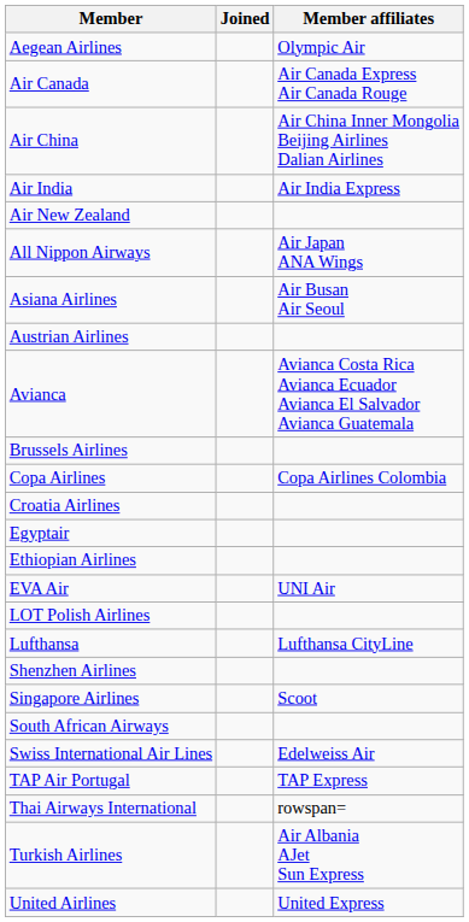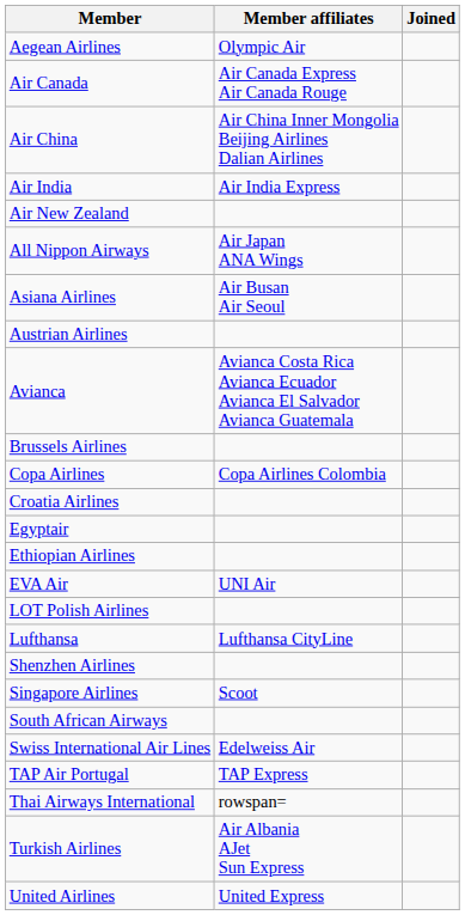 <table class="wikitable sortable toccolours">
 <tr>
 <th style="bgcolor="silver" width:160px;">Member</th>
+<th style="bgcolor="silver" width:215px;">Member affiliates</th>
 <th style="bgcolor="silver" width:70px;">Joined</th>
-<th style="bgcolor="silver" width:215px;">Member affiliates</th>
 </tr>
 <tr>
 <td> <a href='#'>Aegean Airlines</a></td>
+<td> <a href='#'>Olympic Air</a></td>
 <td align=center></td>
-<td> <a href='#'>Olympic Air</a></td>
 </tr>
 <tr>
 <td> <a href='#'>Air Canada</a></td>
+<td> <a href='#'>Air Canada Express</a><br> <a href='#'>Air Canada Rouge</a></td>
 <td align=center></td>
-<td> <a href='#'>Air Canada Express</a><br> <a href='#'>Air Canada Rouge</a></td>
 </tr>
 <tr>
 <td> <a href='#'>Air China</a></td>
+<td> <a href='#'>Air China Inner Mongolia</a><br> <a href='#'>Beijing Airlines</a><br> <a href='#'>Dalian Airlines</a></td>
 <td align=center></td>
-<td> <a href='#'>Air China Inner Mongolia</a><br> <a href='#'>Beijing Airlines</a><br> <a href='#'>Dalian Airlines</a></td>
 </tr>
 <tr>
 <td> <a href='#'>Air India</a></td>
+<td> <a href='#'>Air India Express</a></td>
 <td align=center></td>
-<td> <a href='#'>Air India Express</a></td>
 </tr>
 <tr>
 <td> <a href='#'>Air New Zealand</a></td>
+<td></td>
 <td align=center></td>
-<td></td>
 </tr>
 <tr>
 <td> <a href='#'>All Nippon Airways</a></td>
+<td> <a href='#'>Air Japan</a><br> <a href='#'>ANA Wings</a></td>
 <td align=center></td>
-<td> <a href='#'>Air Japan</a><br> <a href='#'>ANA Wings</a></td>
 </tr>
 <tr>
 <td> <a href='#'>Asiana Airlines</a></td>
+<td> <a href='#'>Air Busan</a><br> <a href='#'>Air Seoul</a></td>
 <td align=center></td>
-<td> <a href='#'>Air Busan</a><br> <a href='#'>Air Seoul</a></td>
 </tr>
 <tr>
 <td> <a href='#'>Austrian Airlines</a></td>
+<td></td>
 <td align=center></td>
-<td></td>
 </tr>
 <tr>
 <td> <a href='#'>Avianca</a></td>
+<td> <a href='#'>Avianca Costa Rica</a><br> <a href='#'>Avianca Ecuador</a><br> <a href='#'>Avianca El Salvador</a><br> <a href='#'>Avianca Guatemala</a></td>
 <td align=center></td>
-<td> <a href='#'>Avianca Costa Rica</a><br> <a href='#'>Avianca Ecuador</a><br> <a href='#'>Avianca El Salvador</a><br> <a href='#'>Avianca Guatemala</a></td>
 </tr>
 <tr>
 <td> <a href='#'>Brussels Airlines</a></td>
+<td></td>
 <td align=center></td>
-<td></td>
 </tr>
 <tr>
 <td> <a href='#'>Copa Airlines</a></td>
+<td> <a href='#'>Copa Airlines Colombia</a></td>
 <td align=center></td>
-<td> <a href='#'>Copa Airlines Colombia</a></td>
 </tr>
 <tr>
 <td> <a href='#'>Croatia Airlines</a></td>
+<td></td>
 <td align=center></td>
-<td></td>
 </tr>
 <tr>
 <td> <a href='#'>Egyptair</a></td>
+<td></td>
 <td align=center></td>
-<td></td>
 </tr>
 <tr>
 <td> <a href='#'>Ethiopian Airlines</a></td>
+<td></td>
 <td align=center></td>
-<td></td>
 </tr>
 <tr>
 <td> <a href='#'>EVA Air</a></td>
+<td> <a href='#'>UNI Air</a></td>
 <td align=center></td>
-<td> <a href='#'>UNI Air</a></td>
 </tr>
 <tr>
 <td> <a href='#'>LOT Polish Airlines</a></td>
+<td></td>
 <td align=center></td>
-<td></td>
 </tr>
 <tr>
 <td> <a href='#'>Lufthansa</a></td>
+<td> <a href='#'>Lufthansa CityLine</a></td>
 <td align=center></td>
-<td> <a href='#'>Lufthansa CityLine</a></td>
 </tr>
 <tr>
 <td> <a href='#'>Shenzhen Airlines</a></td>
+<td></td>
 <td align=center></td>
-<td></td>
 </tr>
 <tr>
 <td> <a href='#'>Singapore Airlines</a></td>
+<td> <a href='#'>Scoot</a></td>
 <td align=center></td>
-<td> <a href='#'>Scoot</a></td>
 </tr>
 <tr>
 <td> <a href='#'>South African Airways</a></td>
+<td></td>
 <td align=center></td>
-<td></td>
 </tr>
 <tr>
 <td> <a href='#'>Swiss International Air Lines</a></td>
+<td> <a href='#'>Edelweiss Air</a></td>
 <td align=center></td>
-<td> <a href='#'>Edelweiss Air</a></td>
 </tr>
 <tr>
 <td> <a href='#'>TAP Air Portugal</a></td>
+<td> <a href='#'>TAP Express</a></td>
 <td align=center></td>
-<td> <a href='#'>TAP Express</a></td>
 </tr>
 <tr>
 <td> <a href='#'>Thai Airways International</a></td>
+<td>rowspan= </td>
 <td align=center></td>
-<td>rowspan= </td>
 </tr>
 <tr>
 <td> <a href='#'>Turkish Airlines</a></td>
+<td> <a href='#'>Air Albania</a> <br> <a href='#'>AJet</a> <br>  <a href='#'>Sun Express</a></td>
 <td align=center></td>
-<td> <a href='#'>Air Albania</a> <br> <a href='#'>AJet</a> <br>  <a href='#'>Sun Express</a></td>
 </tr>
 <tr>
 <td> <a href='#'>United Airlines</a></td>
+<td> <a href='#'>United Express</a></td>
 <td align=center></td>
-<td> <a href='#'>United Express</a></td>
 </tr>
 </table>
